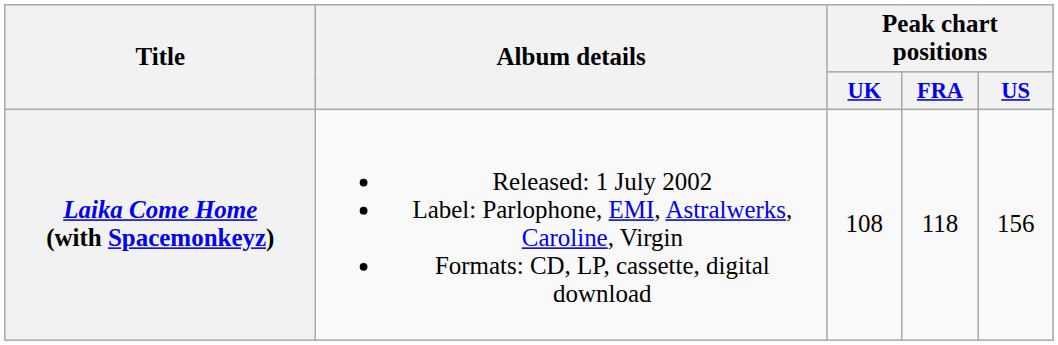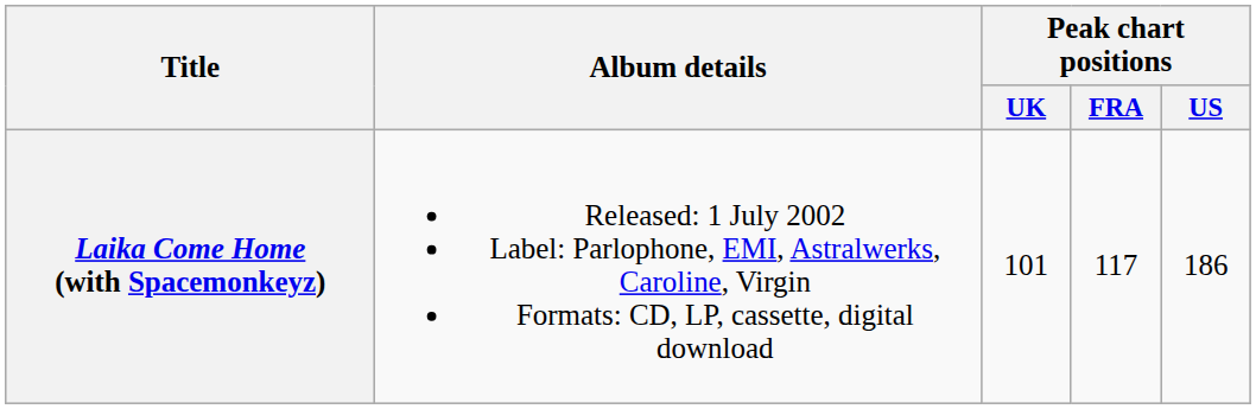 <table class="wikitable plainrowheaders" style="text-align:center;" border="1">
 <tr>
 <th scope="col" rowspan="2" style="width:12em;">Title</th>
 <th scope="col" rowspan="2" style="width:20em;">Album details</th>
 <th scope="col" colspan="10">Peak chart positions</th>
 </tr>
 <tr>
 <th scope="col" style="width:2.9em;font-size:90%;"><a href='#'>UK</a><br></th>
 <th scope="col" style="width:2.9em;font-size:90%;"><a href='#'>FRA</a><br></th>
 <th scope="col" style="width:2.9em;font-size:90%;"><a href='#'>US</a><br></th>
 </tr>
 <tr>
 <th scope="row"><em><a href='#'>Laika Come Home</a></em><br><span>(with <a href='#'>Spacemonkeyz</a>)</span></th>
 <td><br><ul><li>Released: 1 July 2002 </li><li>Label: Parlophone, <a href='#'>EMI</a>, <a href='#'>Astralwerks</a>, <a href='#'>Caroline</a>, Virgin</li><li>Formats: CD, LP, cassette, digital download</li></ul></td>
-<td>108</td>
-<td>118</td>
-<td>156</td>
+<td>101</td>
+<td>117</td>
+<td>186</td>
 </tr>
 </table>
